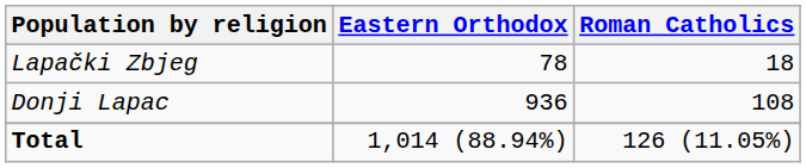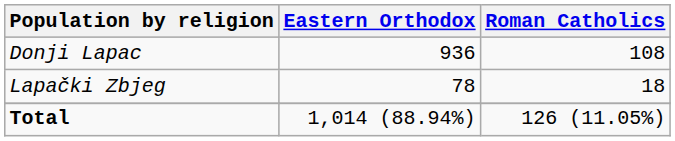 <table class="wikitable sortable">
 <tr>
 <th>Population by religion</th>
 <th><a href='#'>Eastern Orthodox</a></th>
 <th><a href='#'>Roman Catholics</a></th>
 </tr>
 <tr>
+<td><em>Donji Lapac</em></td>
+<td align="right">936</td>
+<td align="right">108</td>
+</tr>
+<tr>
 <td><em>Lapački Zbjeg</em></td>
 <td align="right">78</td>
 <td align="right">18</td>
-</tr>
-<tr>
-<td><em>Donji Lapac</em></td>
-<td align="right">936</td>
-<td align="right">108</td>
 </tr>
 <tr>
 </tr>
 <tr>
 <td><strong>Total</strong></td>
 <td align="right">1,014 (88.94%)</td>
 <td align="right">126 (11.05%)</td>
 </tr>
 </table>
